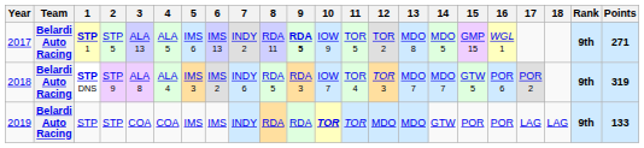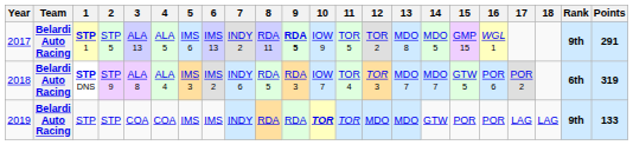 <table class="wikitable" style="text-align:center; font-size:90%">
 <tr>
 <th>Year</th>
 <th>Team</th>
 <th>1</th>
 <th>2</th>
 <th>3</th>
 <th>4</th>
 <th>5</th>
 <th>6</th>
 <th>7</th>
 <th>8</th>
 <th>9</th>
 <th>10</th>
 <th>11</th>
 <th>12</th>
 <th>13</th>
 <th>14</th>
 <th>15</th>
 <th>16</th>
 <th>17</th>
 <th>18</th>
 <th>Rank</th>
 <th>Points</th>
 </tr>
 <tr>
 <td><a href='#'>2017</a></td>
 <th><a href='#'>Belardi Auto Racing</a></th>
 <td style="background:#FFFFBF;"><strong><a href='#'>STP</a></strong><br><small>1</small></td>
 <td style="background:#DFFFDF;"><a href='#'>STP</a><br><small>5</small></td>
 <td style="background:#CFCFFF;"><a href='#'>ALA</a><br><small>13</small></td>
 <td style="background:#DFFFDF;"><a href='#'>ALA</a><br><small>5</small></td>
 <td style="background:#CFEAFF;"><a href='#'>IMS</a><br><small>6</small></td>
 <td style="background:#CFCFFF;"><a href='#'>IMS</a><br><small>13</small></td>
 <td style="background:#DFDFDF;"><a href='#'>INDY</a><br><small>2</small></td>
 <td style="background:#CFCFFF;"><a href='#'>RDA</a><br><small>11</small></td>
 <td style="background:#DFFFDF;"><strong><a href='#'>RDA</a><br><small>5</small></strong></td>
 <td style="background:#CFEAFF;"><a href='#'>IOW</a><br><small>9</small></td>
 <td style="background:#DFFFDF;"><a href='#'>TOR</a><br><small>5</small></td>
 <td style="background:#DFDFDF;"><a href='#'>TOR</a><br><small>2</small></td>
 <td style="background:#CFEAFF;"><a href='#'>MDO</a><br><small>8</small></td>
 <td style="background:#DFFFDF;"><a href='#'>MDO</a><br><small>5</small></td>
 <td style="background:#EFCFFF;"><a href='#'>GMP</a><br><small>15</small></td>
 <td style="background:#FFFFBF;"><em><a href='#'>WGL</a></em><br><small>1</small></td>
 <td></td>
 <td></td>
 <th style="background:#CFEAFF;">9th</th>
-<th style="background:#CFEAFF;">271</th>
+<th style="background:#CFEAFF;">291</th>
 </tr>
 <tr>
 <td><a href='#'>2018</a></td>
 <th><a href='#'>Belardi Auto Racing</a></th>
 <td style="background:#FFFFFF;"><strong><a href='#'>STP</a></strong><br><small>DNS</small></td>
 <td style="background:#EFCFFF;"><a href='#'>STP</a><br><small>9</small></td>
 <td style="background:#EFCFFF;"><a href='#'>ALA</a><br><small>8</small></td>
 <td style="background:#DFFFDF;"><a href='#'>ALA</a><br><small>4</small></td>
 <td style="background:#FFDF9F;"><a href='#'>IMS</a><br><small>3</small></td>
 <td style="background:#DFDFDF;"><a href='#'>IMS</a><br><small>2</small></td>
 <td style="background:#CFEAFF;"><a href='#'>INDY</a><br><small>6</small></td>
 <td style="background:#DFFFDF;"><a href='#'>RDA</a><br><small>5</small></td>
 <td style="background:#FFDF9F;"><a href='#'>RDA</a><br><small>3</small></td>
 <td style="background:#CFEAFF;"><a href='#'>IOW</a><br><small>7</small></td>
 <td style="background:#DFFFDF;"><a href='#'>TOR</a><br><small>4</small></td>
 <td style="background:#FFDF9F;"><em><a href='#'>TOR</a></em><br><small>3</small></td>
 <td style="background:#CFEAFF;"><a href='#'>MDO</a><br><small>7</small></td>
 <td style="background:#CFEAFF;"><a href='#'>MDO</a><br><small>7</small></td>
 <td style="background:#DFFFDF;"><a href='#'>GTW</a><br><small>5</small></td>
 <td style="background:#CFEAFF;"><a href='#'>POR</a><br><small>6</small></td>
 <td style="background:#DFDFDF;"><a href='#'>POR</a><br><small>2</small></td>
 <td></td>
-<th style="background:#CFEAFF;">9th</th>
+<th style="background:#CFEAFF;">6th</th>
 <th style="background:#CFEAFF;">319</th>
 </tr>
 <tr>
 <td><a href='#'>2019</a></td>
 <th><a href='#'>Belardi Auto Racing</a></th>
 <td><a href='#'>STP</a><br></td>
 <td><a href='#'>STP</a><br></td>
 <td><a href='#'>COA</a><br></td>
 <td><a href='#'>COA</a><br></td>
 <td><a href='#'>IMS</a></td>
 <td><a href='#'>IMS</a></td>
 <td style="background:#CFEAFF;"><a href='#'>INDY</a><br></td>
 <td style="background:#FFDF9F;"><a href='#'>RDA</a><br></td>
 <td style="background:#DFFFDF;"><a href='#'>RDA</a><br></td>
 <td style="background:#FFFFBF;"><strong><em><a href='#'>TOR</a></em></strong><br></td>
 <td style="background:#CFEAFF;"><em><a href='#'>TOR</a></em><br></td>
 <td style="background:#CFEAFF;"><a href='#'>MDO</a><br></td>
 <td style="background:#CFEAFF;"><a href='#'>MDO</a><br></td>
 <td><a href='#'>GTW</a></td>
 <td><a href='#'>POR</a></td>
 <td><a href='#'>POR</a></td>
 <td><a href='#'>LAG</a></td>
 <td><a href='#'>LAG</a></td>
 <th style="background:#CFEAFF;">9th</th>
 <th style="background:#CFEAFF;">133</th>
 </tr>
 </table>
